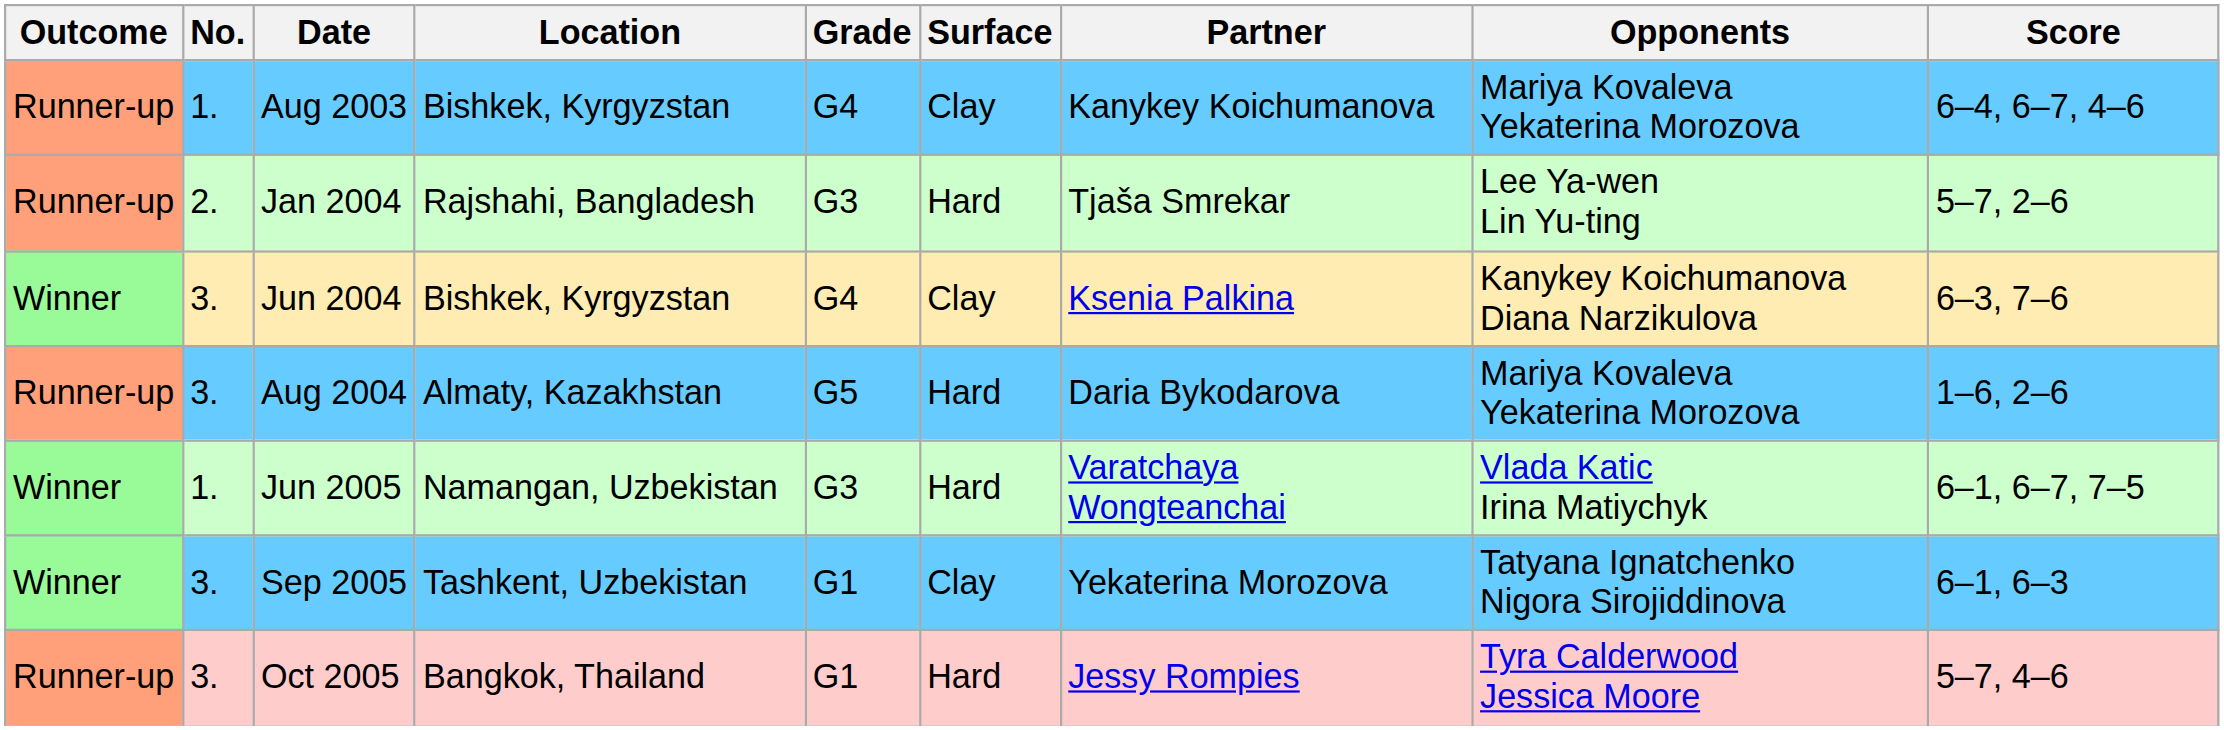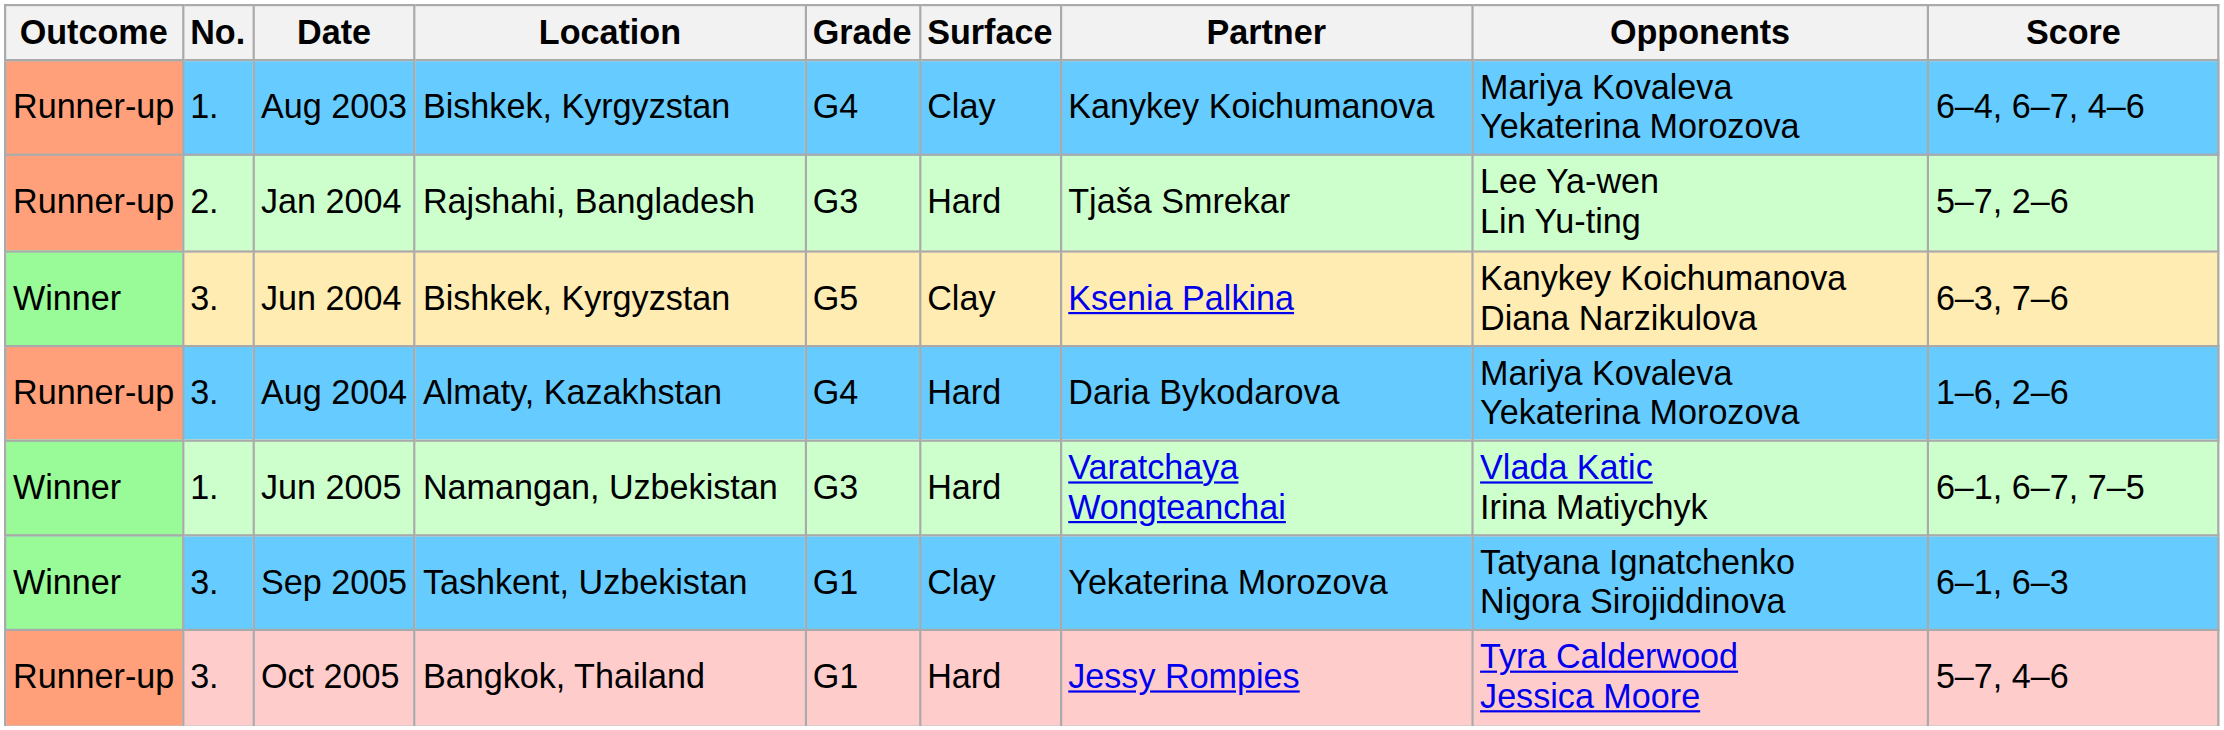 <table class="wikitable" style="font-size:97%">
 <tr>
 <th>Outcome</th>
 <th>No.</th>
 <th>Date</th>
 <th width="170">Location</th>
 <th>Grade</th>
 <th>Surface</th>
 <th width="180">Partner</th>
 <th width="200">Opponents</th>
 <th width="125">Score</th>
 </tr>
 <tr bgcolor="#66CCFF">
 <td bgcolor="#ffa07a">Runner-up</td>
 <td>1.</td>
 <td>Aug 2003</td>
 <td>Bishkek, Kyrgyzstan</td>
 <td>G4</td>
 <td>Clay</td>
 <td> Kanykey Koichumanova</td>
 <td> Mariya Kovaleva <br>  Yekaterina Morozova</td>
 <td>6–4, 6–7, 4–6</td>
 </tr>
 <tr bgcolor="#CCFFCC">
 <td bgcolor="#ffa07a">Runner-up</td>
 <td>2.</td>
 <td>Jan 2004</td>
 <td>Rajshahi, Bangladesh</td>
 <td>G3</td>
 <td>Hard</td>
 <td> Tjaša Smrekar</td>
 <td> Lee Ya-wen <br>  Lin Yu-ting</td>
 <td>5–7, 2–6</td>
 </tr>
 <tr bgcolor="#ffecb2">
 <td bgcolor="#98fb98">Winner</td>
 <td>3.</td>
 <td>Jun 2004</td>
 <td>Bishkek, Kyrgyzstan</td>
-<td>G4</td>
+<td>G5</td>
 <td>Clay</td>
 <td> <a href='#'>Ksenia Palkina</a></td>
 <td> Kanykey Koichumanova <br>  Diana Narzikulova</td>
 <td>6–3, 7–6</td>
 </tr>
 <tr bgcolor="#66CCFF">
 <td bgcolor="#ffa07a">Runner-up</td>
 <td>3.</td>
 <td>Aug 2004</td>
 <td>Almaty, Kazakhstan</td>
-<td>G5</td>
+<td>G4</td>
 <td>Hard</td>
 <td> Daria Bykodarova</td>
 <td> Mariya Kovaleva <br>  Yekaterina Morozova</td>
 <td>1–6, 2–6</td>
 </tr>
 <tr bgcolor="#CCFFCC">
 <td bgcolor="#98fb98">Winner</td>
 <td>1.</td>
 <td>Jun 2005</td>
 <td>Namangan, Uzbekistan</td>
 <td>G3</td>
 <td>Hard</td>
 <td> <a href='#'>Varatchaya Wongteanchai</a></td>
 <td> <a href='#'>Vlada Katic</a> <br>  Irina Matiychyk</td>
 <td>6–1, 6–7, 7–5</td>
 </tr>
 <tr bgcolor="#66CCFF">
 <td bgcolor="#98fb98">Winner</td>
 <td>3.</td>
 <td>Sep 2005</td>
 <td>Tashkent, Uzbekistan</td>
 <td>G1</td>
 <td>Clay</td>
 <td> Yekaterina Morozova</td>
 <td> Tatyana Ignatchenko <br>  Nigora Sirojiddinova</td>
 <td>6–1, 6–3</td>
 </tr>
 <tr bgcolor="#ffcccc">
 <td bgcolor="#ffa07a">Runner-up</td>
 <td>3.</td>
 <td>Oct 2005</td>
 <td>Bangkok, Thailand</td>
 <td>G1</td>
 <td>Hard</td>
 <td> <a href='#'>Jessy Rompies</a></td>
 <td> <a href='#'>Tyra Calderwood</a> <br>  <a href='#'>Jessica Moore</a></td>
 <td>5–7, 4–6</td>
 </tr>
 </table>
